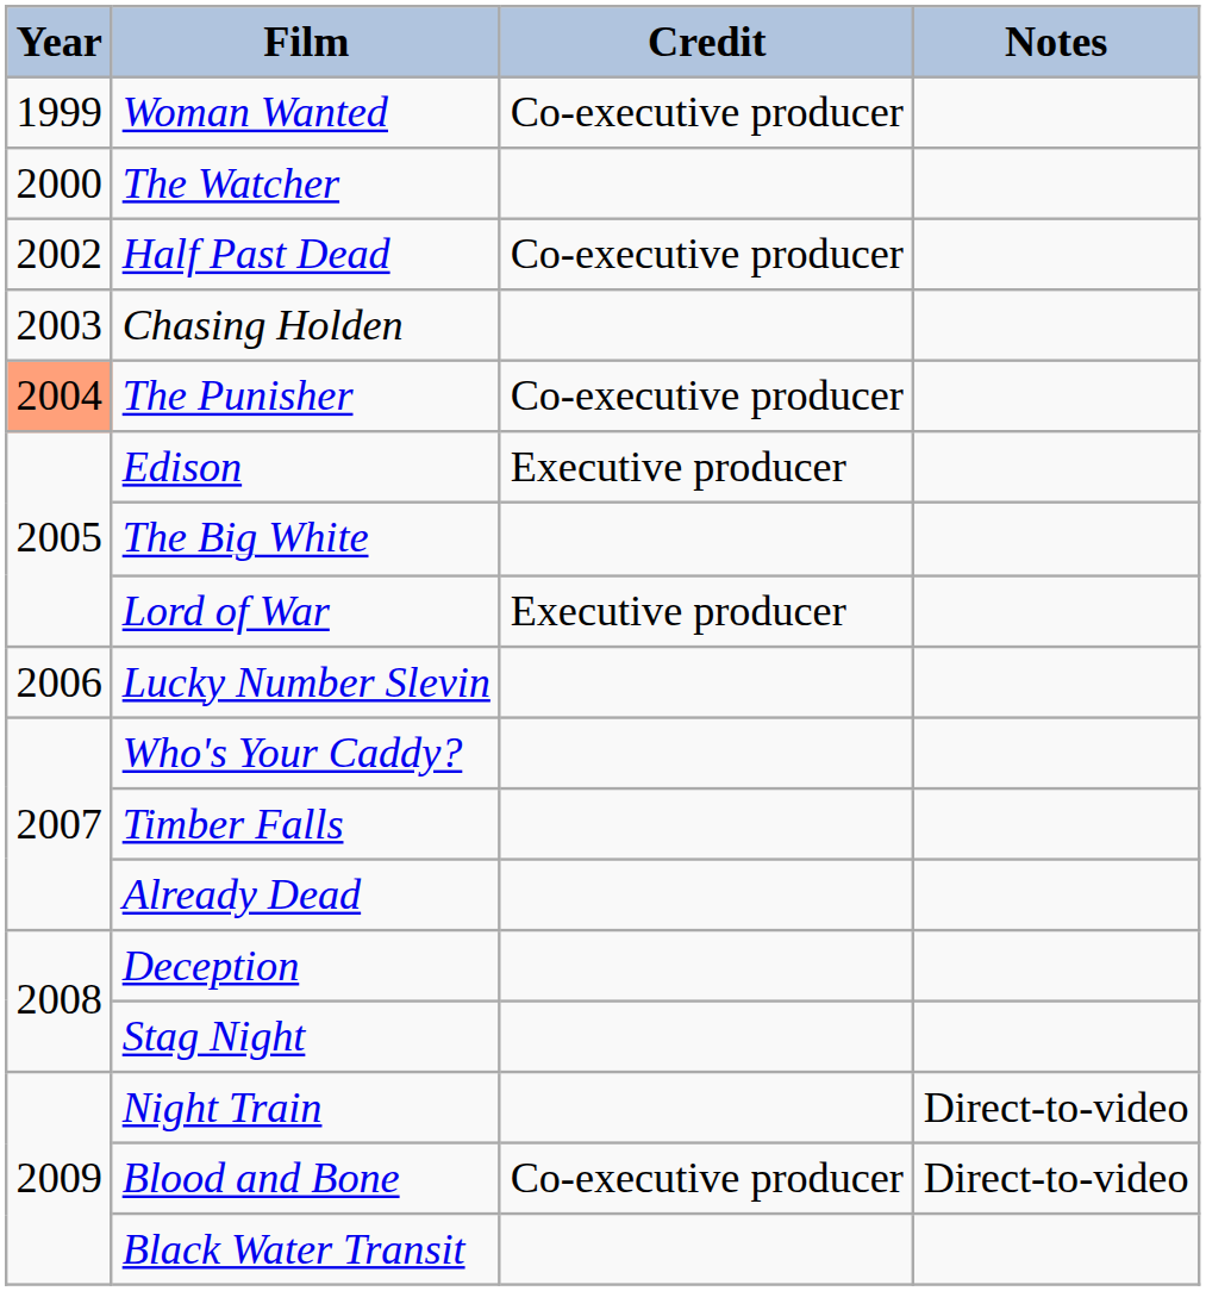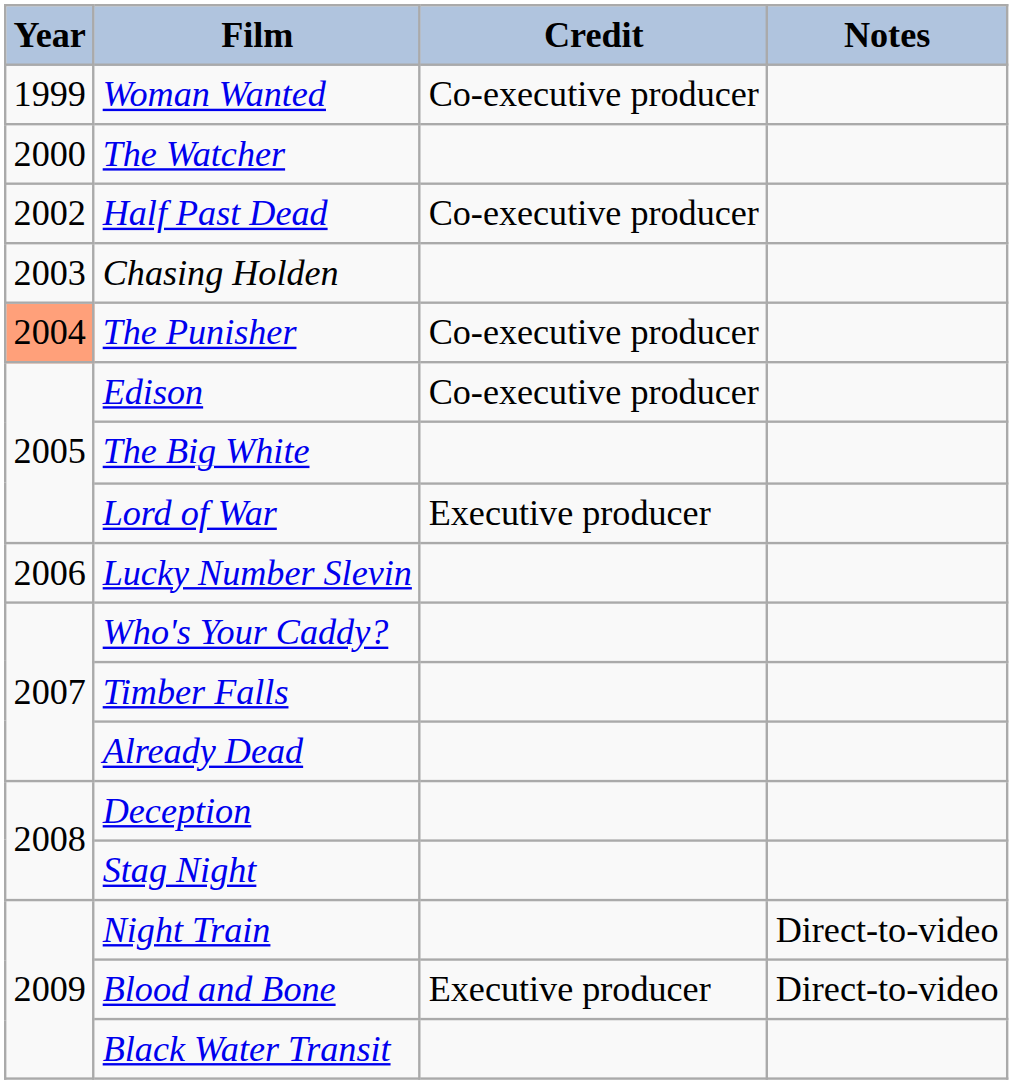 <table class="wikitable" style="font-size:95%;">
 <tr>
 <th style="background:#B0C4DE;">Year</th>
 <th style="background:#B0C4DE;">Film</th>
 <th style="background:#B0C4DE;">Credit</th>
 <th style="background:#B0C4DE;">Notes</th>
 </tr>
 <tr>
 <td>1999</td>
 <td><em><a href='#'>Woman Wanted</a></em></td>
 <td>Co-executive producer</td>
 <td></td>
 </tr>
 <tr>
 <td>2000</td>
 <td><em><a href='#'>The Watcher</a></em></td>
 <td></td>
 <td></td>
 </tr>
 <tr>
 <td>2002</td>
 <td><em><a href='#'>Half Past Dead</a></em></td>
 <td>Co-executive producer</td>
 <td></td>
 </tr>
 <tr>
 <td>2003</td>
 <td><em>Chasing Holden</em></td>
 <td></td>
 <td></td>
 </tr>
 <tr>
 <td style="background: lightsalmon;">2004</td>
 <td><em><a href='#'>The Punisher</a></em></td>
 <td>Co-executive producer</td>
 <td></td>
 </tr>
 <tr>
 <td rowspan=3>2005</td>
 <td><em><a href='#'>Edison</a></em></td>
-<td>Executive producer</td>
+<td>Co-executive producer</td>
 <td></td>
 </tr>
 <tr>
 <td><em><a href='#'>The Big White</a></em></td>
 <td></td>
 <td></td>
 </tr>
 <tr>
 <td><em><a href='#'>Lord of War</a></em></td>
 <td>Executive producer</td>
 <td></td>
 </tr>
 <tr>
 <td>2006</td>
 <td><em><a href='#'>Lucky Number Slevin</a></em></td>
 <td></td>
 <td></td>
 </tr>
 <tr>
 <td rowspan=3>2007</td>
 <td><em><a href='#'>Who's Your Caddy?</a></em></td>
 <td></td>
 <td></td>
 </tr>
 <tr>
 <td><em><a href='#'>Timber Falls</a></em></td>
 <td></td>
 <td></td>
 </tr>
 <tr>
 <td><em><a href='#'>Already Dead</a></em></td>
 <td></td>
 <td></td>
 </tr>
 <tr>
 <td rowspan=2>2008</td>
 <td><em><a href='#'>Deception</a></em></td>
 <td></td>
 <td></td>
 </tr>
 <tr>
 <td><em><a href='#'>Stag Night</a></em></td>
 <td></td>
 <td></td>
 </tr>
 <tr>
 <td rowspan=3>2009</td>
 <td><em><a href='#'>Night Train</a></em></td>
 <td></td>
 <td>Direct-to-video</td>
 </tr>
 <tr>
 <td><em><a href='#'>Blood and Bone</a></em></td>
-<td>Co-executive producer</td>
+<td>Executive producer</td>
 <td>Direct-to-video</td>
 </tr>
 <tr>
 <td><em><a href='#'>Black Water Transit</a></em></td>
 <td></td>
 <td></td>
 </tr>
 </table>
